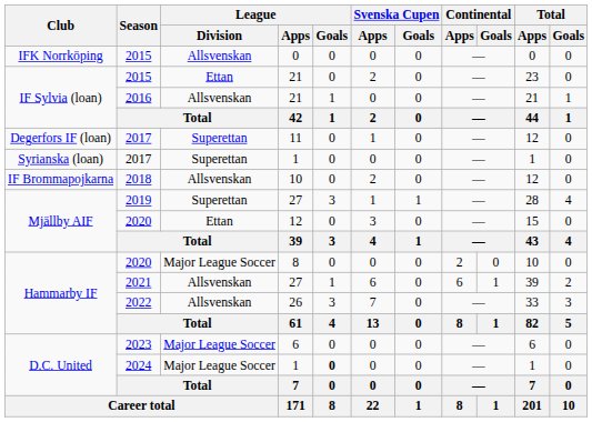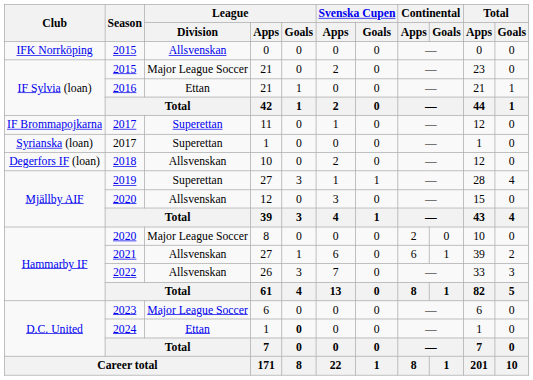 <table class="wikitable" style="text-align:center">
 <tr>
 <th rowspan="2">Club</th>
 <th rowspan="2">Season</th>
 <th colspan="3">League</th>
 <th colspan="2"><a href='#'>Svenska Cupen</a></th>
 <th colspan="2">Continental</th>
 <th colspan="2">Total</th>
 </tr>
 <tr>
 <th>Division</th>
 <th>Apps</th>
 <th>Goals</th>
 <th>Apps</th>
 <th>Goals</th>
 <th>Apps</th>
 <th>Goals</th>
 <th>Apps</th>
 <th>Goals</th>
 </tr>
 <tr>
 <td><a href='#'>IFK Norrköping</a></td>
 <td><a href='#'>2015</a></td>
 <td><a href='#'>Allsvenskan</a></td>
 <td>0</td>
 <td>0</td>
 <td>0</td>
 <td>0</td>
 <td colspan="2">—</td>
 <td>0</td>
 <td>0</td>
 </tr>
 <tr>
 <td rowspan="3"><a href='#'>IF Sylvia</a> (loan)</td>
 <td><a href='#'>2015</a></td>
-<td><a href='#'>Ettan</a></td>
+<td>Major League Soccer</td>
 <td>21</td>
 <td>0</td>
 <td>2</td>
 <td>0</td>
 <td colspan="2">—</td>
 <td>23</td>
 <td>0</td>
 </tr>
 <tr>
 <td><a href='#'>2016</a></td>
-<td>Allsvenskan</td>
+<td>Ettan</td>
 <td>21</td>
 <td>1</td>
 <td>0</td>
 <td>0</td>
 <td colspan="2">—</td>
 <td>21</td>
 <td>1</td>
 </tr>
 <tr>
 <th colspan="2">Total</th>
 <th>42</th>
 <th>1</th>
 <th>2</th>
 <th>0</th>
 <th colspan="2">—</th>
 <th>44</th>
 <th>1</th>
 </tr>
 <tr>
-<td><a href='#'>Degerfors IF</a> (loan)</td>
+<td><a href='#'>IF Brommapojkarna</a></td>
 <td><a href='#'>2017</a></td>
 <td><a href='#'>Superettan</a></td>
 <td>11</td>
 <td>0</td>
 <td>1</td>
 <td>0</td>
 <td colspan="2">—</td>
 <td>12</td>
 <td>0</td>
 </tr>
 <tr>
 <td><a href='#'>Syrianska</a> (loan)</td>
 <td>2017</td>
 <td>Superettan</td>
 <td>1</td>
 <td>0</td>
 <td>0</td>
 <td>0</td>
 <td colspan="2">—</td>
 <td>1</td>
 <td>0</td>
 </tr>
 <tr>
-<td><a href='#'>IF Brommapojkarna</a></td>
+<td><a href='#'>Degerfors IF</a> (loan)</td>
 <td><a href='#'>2018</a></td>
 <td>Allsvenskan</td>
 <td>10</td>
 <td>0</td>
 <td>2</td>
 <td>0</td>
 <td colspan="2">—</td>
 <td>12</td>
 <td>0</td>
 </tr>
 <tr>
 <td rowspan="3"><a href='#'>Mjällby AIF</a></td>
 <td><a href='#'>2019</a></td>
 <td>Superettan</td>
 <td>27</td>
 <td>3</td>
 <td>1</td>
 <td>1</td>
 <td colspan="2">—</td>
 <td>28</td>
 <td>4</td>
 </tr>
 <tr>
 <td><a href='#'>2020</a></td>
-<td>Ettan</td>
+<td>Allsvenskan</td>
 <td>12</td>
 <td>0</td>
 <td>3</td>
 <td>0</td>
 <td colspan="2">—</td>
 <td>15</td>
 <td>0</td>
 </tr>
 <tr>
 <th colspan="2">Total</th>
 <th>39</th>
 <th>3</th>
 <th>4</th>
 <th>1</th>
 <th colspan="2">—</th>
 <th>43</th>
 <th>4</th>
 </tr>
 <tr>
 <td rowspan="4"><a href='#'>Hammarby IF</a></td>
 <td><a href='#'>2020</a></td>
 <td>Major League Soccer</td>
 <td>8</td>
 <td>0</td>
 <td>0</td>
 <td>0</td>
 <td>2</td>
 <td>0</td>
 <td>10</td>
 <td>0</td>
 </tr>
 <tr>
 <td><a href='#'>2021</a></td>
 <td>Allsvenskan</td>
 <td>27</td>
 <td>1</td>
 <td>6</td>
 <td>0</td>
 <td>6</td>
 <td>1</td>
 <td>39</td>
 <td>2</td>
 </tr>
 <tr>
 <td><a href='#'>2022</a></td>
 <td>Allsvenskan</td>
 <td>26</td>
 <td>3</td>
 <td>7</td>
 <td>0</td>
 <td colspan="2">—</td>
 <td>33</td>
 <td>3</td>
 </tr>
 <tr>
 <th colspan="2">Total</th>
 <th>61</th>
 <th>4</th>
 <th>13</th>
 <th>0</th>
 <th>8</th>
 <th>1</th>
 <th>82</th>
 <th>5</th>
 </tr>
 <tr>
 <td rowspan="3"><a href='#'>D.C. United</a></td>
 <td><a href='#'>2023</a></td>
 <td><a href='#'>Major League Soccer</a></td>
 <td>6</td>
 <td>0</td>
 <td>0</td>
 <td>0</td>
 <td colspan="2">—</td>
 <td>6</td>
 <td>0</td>
 </tr>
 <tr>
 <td><a href='#'>2024</a></td>
-<td>Major League Soccer</td>
+<td><a href='#'>Ettan</a></td>
 <td>1</td>
 <td><strong>0</strong></td>
 <td>0</td>
 <td>0</td>
 <td colspan="2">—</td>
 <td>1</td>
 <td>0</td>
 </tr>
 <tr>
 <th colspan="2">Total</th>
 <th>7</th>
 <th>0</th>
 <th>0</th>
 <th>0</th>
 <th colspan="2">—</th>
 <th>7</th>
 <th>0</th>
 </tr>
 <tr>
 <th colspan="3">Career total</th>
 <th>171</th>
 <th>8</th>
 <th>22</th>
 <th>1</th>
 <th>8</th>
 <th>1</th>
 <th>201</th>
 <th>10</th>
 </tr>
 </table>
